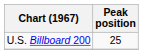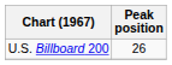 <table class="wikitable">
 <tr>
 <th>Chart (1967)</th>
 <th>Peak<br>position</th>
 </tr>
 <tr>
 <td>U.S. <a href='#'><em>Billboard</em> 200</a></td>
-<td align="center">25</td>
+<td align="center">26</td>
 </tr>
 <tr>
 </tr>
 </table>
